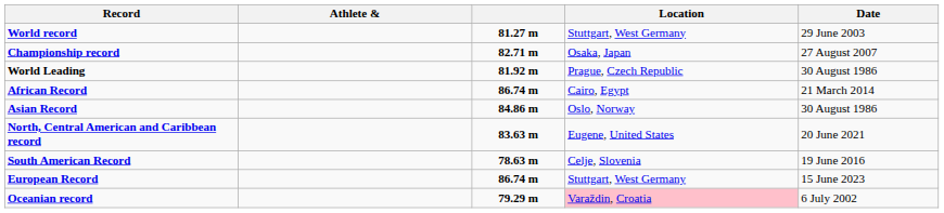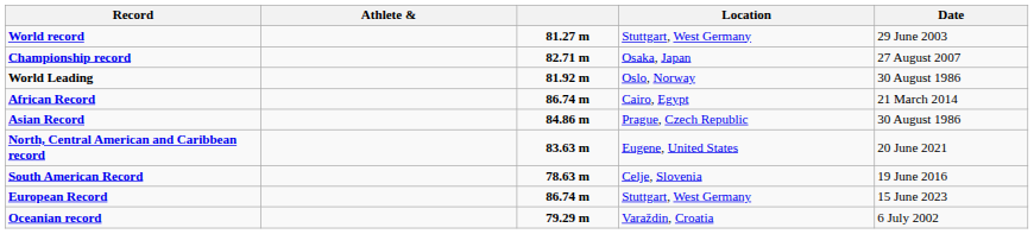 <table class="wikitable">
 <tr>
 <th width=25% align=center>Record</th>
 <th width=25% align=center>Athlete & </th>
 <th width=10% align=center></th>
 <th width=25% align=center>Location</th>
 <th width=15% align=center>Date</th>
 </tr>
 <tr>
 <td><strong><a href='#'>World record</a></strong></td>
 <td></td>
 <td align=center><strong>81.27 m</strong></td>
 <td><a href='#'>Stuttgart</a>, <a href='#'>West Germany</a></td>
 <td>29 June 2003</td>
 </tr>
 <tr>
 <td><strong><a href='#'>Championship record</a></strong></td>
 <td></td>
 <td align=center><strong>82.71 m</strong></td>
 <td><a href='#'>Osaka</a>, <a href='#'>Japan</a></td>
 <td>27 August 2007</td>
 </tr>
 <tr>
 <td><strong>World Leading</strong></td>
 <td></td>
 <td align=center><strong>81.92 m</strong></td>
-<td><a href='#'>Prague</a>, <a href='#'>Czech Republic</a></td>
+<td><a href='#'>Oslo</a>, <a href='#'>Norway</a></td>
 <td>30 August 1986</td>
 </tr>
 <tr>
 <td><strong><a href='#'>African Record</a></strong></td>
 <td></td>
 <td align=center><strong>86.74 m</strong></td>
 <td><a href='#'>Cairo</a>, <a href='#'>Egypt</a></td>
 <td>21 March 2014</td>
 </tr>
 <tr>
 <td><strong><a href='#'>Asian Record</a></strong></td>
 <td></td>
 <td align=center><strong>84.86 m</strong></td>
-<td><a href='#'>Oslo</a>, <a href='#'>Norway</a></td>
+<td><a href='#'>Prague</a>, <a href='#'>Czech Republic</a></td>
 <td>30 August 1986</td>
 </tr>
 <tr>
 <td><strong><a href='#'>North, Central American and Caribbean record</a></strong></td>
 <td></td>
 <td align=center><strong>83.63 m</strong></td>
 <td><a href='#'>Eugene</a>, <a href='#'>United States</a></td>
 <td>20 June 2021</td>
 </tr>
 <tr>
 <td><strong><a href='#'>South American Record</a></strong></td>
 <td></td>
 <td align=center><strong>78.63 m</strong></td>
 <td><a href='#'>Celje</a>, <a href='#'>Slovenia</a></td>
 <td>19 June 2016</td>
 </tr>
 <tr>
 <td><strong><a href='#'>European Record</a></strong></td>
 <td></td>
 <td align=center><strong>86.74 m</strong></td>
 <td><a href='#'>Stuttgart</a>, <a href='#'>West Germany</a></td>
 <td>15 June 2023</td>
 </tr>
 <tr>
 <td><strong><a href='#'>Oceanian record</a></strong></td>
 <td></td>
 <td align=center><strong>79.29 m</strong></td>
-<td style="background: pink;"><a href='#'>Varaždin</a>, <a href='#'>Croatia</a></td>
+<td><a href='#'>Varaždin</a>, <a href='#'>Croatia</a></td>
 <td>6 July 2002</td>
 </tr>
 </table>
